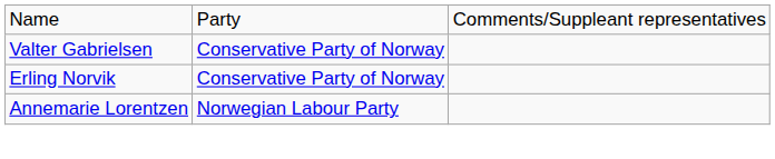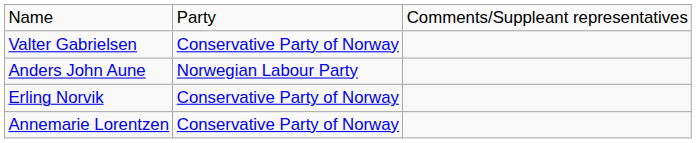 <table class="wikitable">
 <tr>
 <td>Name</td>
 <td>Party</td>
 <td>Comments/Suppleant representatives</td>
 </tr>
 <tr>
 <td><a href='#'>Valter Gabrielsen</a></td>
 <td><a href='#'>Conservative Party of Norway</a></td>
 <td></td>
 </tr>
 <tr>
+<td><a href='#'>Anders John Aune</a></td>
+<td><a href='#'>Norwegian Labour Party</a></td>
+<td></td>
+</tr>
+<tr>
 <td><a href='#'>Erling Norvik</a></td>
 <td><a href='#'>Conservative Party of Norway</a></td>
 <td></td>
 </tr>
 <tr>
 <td><a href='#'>Annemarie Lorentzen</a></td>
-<td><a href='#'>Norwegian Labour Party</a></td>
+<td><a href='#'>Conservative Party of Norway</a></td>
 <td></td>
 </tr>
 </table>
